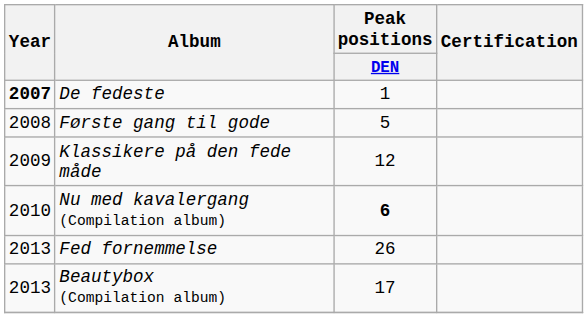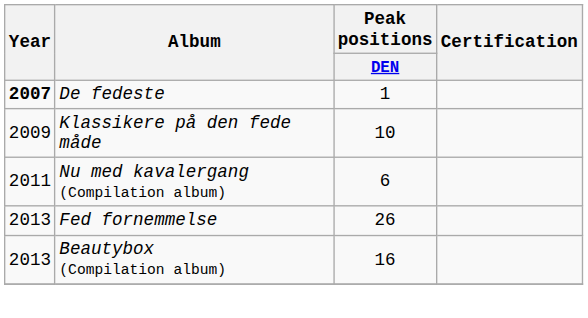 <table class="wikitable">
 <tr>
 <th align="center" rowspan="2" width="10">Year</th>
 <th align="center" rowspan="2" width="200">Album</th>
 <th align="center" colspan="1" width="20">Peak positions</th>
 <th align="center" rowspan="2" width="70">Certification</th>
 </tr>
 <tr>
 <th scope="col" style="width:3em;font-size:90%;"><a href='#'>DEN</a><br></th>
 </tr>
 <tr>
 <td style="text-align:center;"><strong>2007</strong></td>
 <td><em>De fedeste</em></td>
 <td style="text-align:center;">1</td>
 <td style="text-align:center;"></td>
 </tr>
 <tr>
-<td style="text-align:center;">2008</td>
-<td><em>Første gang til gode</em></td>
-<td style="text-align:center;">5</td>
+<td style="text-align:center;">2009</td>
+<td><em>Klassikere på den fede måde</em></td>
+<td style="text-align:center;">10</td>
 <td style="text-align:center;"></td>
 </tr>
 <tr>
-<td style="text-align:center;">2009</td>
-<td><em>Klassikere på den fede måde</em></td>
-<td style="text-align:center;">12</td>
-<td style="text-align:center;"></td>
-</tr>
-<tr>
-<td style="text-align:center;">2010</td>
+<td style="text-align:center;">2011</td>
 <td><em>Nu med kavalergang</em> <br><small>(Compilation album)</small></td>
-<td style="text-align:center;"><strong>6</strong></td>
+<td style="text-align:center;">6</td>
 <td style="text-align:center;"></td>
 </tr>
 <tr>
 <td style="text-align:center;">2013</td>
 <td><em>Fed fornemmelse</em></td>
 <td style="text-align:center;">26</td>
 <td style="text-align:center;"></td>
 </tr>
 <tr>
 <td style="text-align:center;">2013</td>
 <td><em>Beautybox</em> <br><small>(Compilation album)</small></td>
-<td style="text-align:center;">17</td>
+<td style="text-align:center;">16</td>
 <td style="text-align:center;"></td>
 </tr>
 <tr>
 </tr>
 </table>
